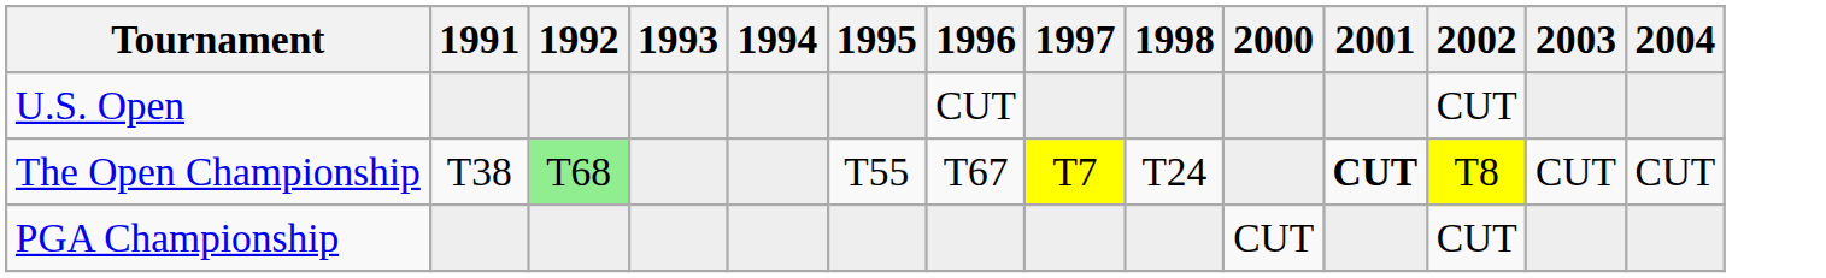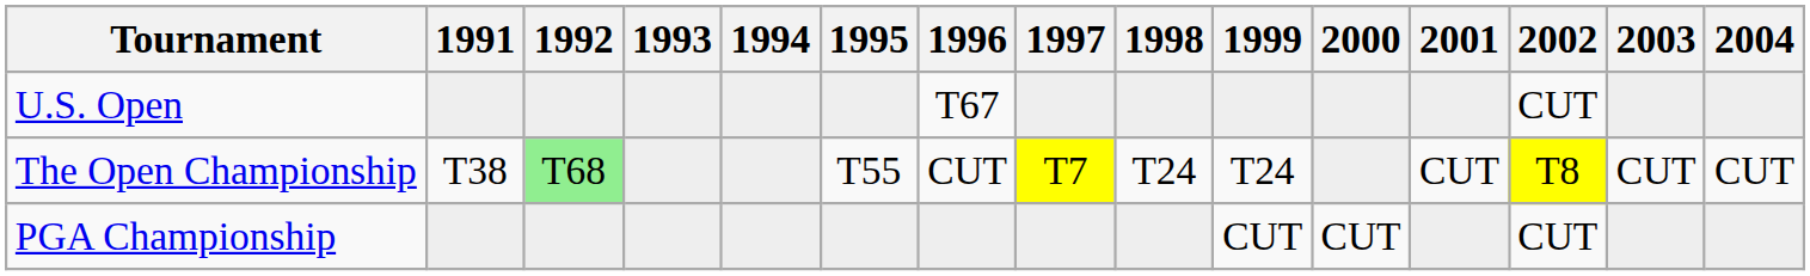 <table class="wikitable" style="font-size:95%;text-align:center;">
 <tr>
 <th>Tournament</th>
 <th>1991</th>
 <th>1992</th>
 <th>1993</th>
 <th>1994</th>
 <th>1995</th>
 <th>1996</th>
 <th>1997</th>
 <th>1998</th>
+<th>1999</th>
 <th>2000</th>
 <th>2001</th>
 <th>2002</th>
 <th>2003</th>
 <th>2004</th>
 </tr>
 <tr>
 <td align=left><a href='#'>U.S. Open</a></td>
 <td style="background:#eeeeee;"></td>
 <td style="background:#eeeeee;"></td>
 <td style="background:#eeeeee;"></td>
 <td style="background:#eeeeee;"></td>
 <td style="background:#eeeeee;"></td>
-<td>CUT</td>
+<td>T67</td>
+<td style="background:#eeeeee;"></td>
 <td style="background:#eeeeee;"></td>
 <td style="background:#eeeeee;"></td>
 <td style="background:#eeeeee;"></td>
 <td style="background:#eeeeee;"></td>
 <td>CUT</td>
 <td style="background:#eeeeee;"></td>
 <td style="background:#eeeeee;"></td>
 </tr>
 <tr>
 <td align=left><a href='#'>The Open Championship</a></td>
 <td>T38</td>
 <td style="background: lightgreen;">T68</td>
 <td style="background:#eeeeee;"></td>
 <td style="background:#eeeeee;"></td>
 <td>T55</td>
-<td>T67</td>
+<td>CUT</td>
 <td style="background:yellow;">T7</td>
 <td>T24</td>
+<td>T24</td>
 <td style="background:#eeeeee;"></td>
-<td><strong>CUT</strong></td>
+<td>CUT</td>
 <td style="background:yellow;">T8</td>
 <td>CUT</td>
 <td>CUT</td>
 </tr>
 <tr>
 <td align=left><a href='#'>PGA Championship</a></td>
 <td style="background:#eeeeee;"></td>
 <td style="background:#eeeeee;"></td>
 <td style="background:#eeeeee;"></td>
 <td style="background:#eeeeee;"></td>
 <td style="background:#eeeeee;"></td>
 <td style="background:#eeeeee;"></td>
 <td style="background:#eeeeee;"></td>
 <td style="background:#eeeeee;"></td>
 <td>CUT</td>
+<td>CUT</td>
 <td style="background:#eeeeee;"></td>
 <td>CUT</td>
 <td style="background:#eeeeee;"></td>
 <td style="background:#eeeeee;"></td>
 </tr>
 </table>
